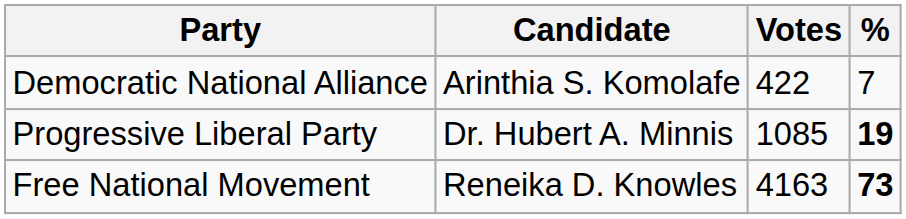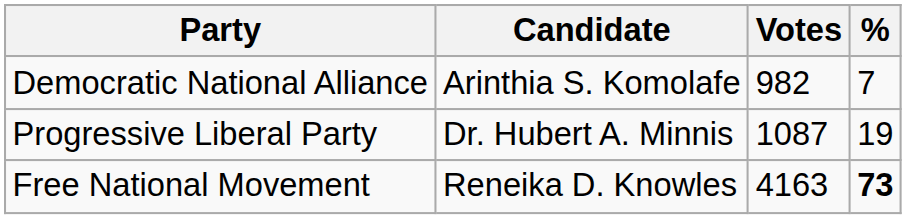 <table class="wikitable mw-collapsible">
 <tr>
 <th>Party</th>
 <th>Candidate</th>
 <th>Votes</th>
 <th>%</th>
 </tr>
 <tr>
 <td>Democratic National Alliance</td>
 <td>Arinthia S. Komolafe</td>
-<td>422</td>
+<td>982</td>
 <td>7</td>
 </tr>
 <tr>
 <td>Progressive Liberal Party</td>
 <td>Dr. Hubert A. Minnis</td>
-<td>1085</td>
-<td><strong>19</strong></td>
+<td>1087</td>
+<td>19</td>
 </tr>
 <tr>
 <td>Free National Movement</td>
 <td>Reneika D. Knowles</td>
 <td>4163</td>
 <td><strong>73</strong></td>
 </tr>
 </table>
